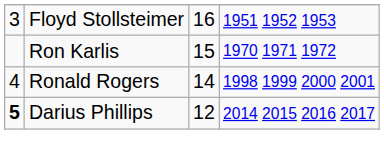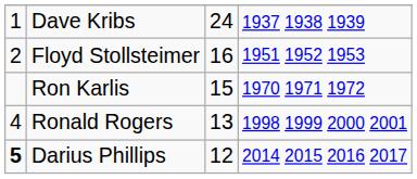 <table class="wikitable">
 <tr>
 </tr>
 <tr>
-<td>3</td>
+<td>1</td>
+<td>Dave Kribs</td>
+<td>24</td>
+<td style="font-size:80%;"><a href='#'>1937</a> <a href='#'>1938</a> <a href='#'>1939</a></td>
+</tr>
+<tr>
+<td>2</td>
 <td>Floyd Stollsteimer</td>
 <td>16</td>
 <td style="font-size:80%;"><a href='#'>1951</a> <a href='#'>1952</a> <a href='#'>1953</a></td>
 </tr>
 <tr>
 <td></td>
 <td>Ron Karlis</td>
 <td>15</td>
 <td style="font-size:80%;"><a href='#'>1970</a> <a href='#'>1971</a> <a href='#'>1972</a></td>
 </tr>
 <tr>
 <td>4</td>
 <td>Ronald Rogers</td>
-<td>14</td>
+<td>13</td>
 <td style="font-size:80%;"><a href='#'>1998</a> <a href='#'>1999</a> <a href='#'>2000</a> <a href='#'>2001</a></td>
 </tr>
 <tr>
 <td><strong>5</strong></td>
 <td>Darius Phillips</td>
 <td>12</td>
 <td style="font-size:80%;"><a href='#'>2014</a> <a href='#'>2015</a> <a href='#'>2016</a> <a href='#'>2017</a></td>
 </tr>
 </table>
